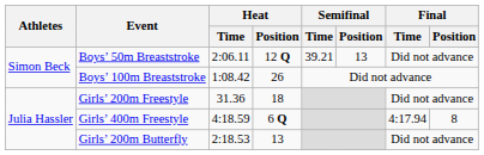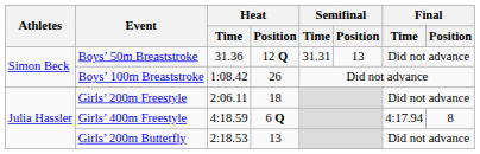 <table class="wikitable" border="1" style="font-size:90%">
 <tr>
 <th rowspan=2>Athletes</th>
 <th rowspan=2>Event</th>
 <th colspan=2>Heat</th>
 <th colspan=2>Semifinal</th>
 <th colspan=2>Final</th>
 </tr>
 <tr>
 <th>Time</th>
 <th>Position</th>
 <th>Time</th>
 <th>Position</th>
 <th>Time</th>
 <th>Position</th>
 </tr>
 <tr>
 <td rowspan=2><a href='#'>Simon Beck</a></td>
 <td><a href='#'>Boys’ 50m Breaststroke</a></td>
-<td align=center>2:06.11</td>
+<td align=center>31.36</td>
 <td align=center>12 <strong>Q</strong></td>
-<td align=center>39.21</td>
+<td align=center>31.31</td>
 <td align=center>13</td>
 <td colspan="2" align=center>Did not advance</td>
 </tr>
 <tr>
 <td><a href='#'>Boys’ 100m Breaststroke</a></td>
 <td align=center>1:08.42</td>
 <td align=center>26</td>
 <td colspan="4" align=center>Did not advance</td>
 </tr>
 <tr>
 <td rowspan=3><a href='#'>Julia Hassler</a></td>
 <td><a href='#'>Girls’ 200m Freestyle</a></td>
-<td align=center>31.36</td>
+<td align=center>2:06.11</td>
 <td align=center>18</td>
 <td colspan=2 bgcolor=#DCDCDC></td>
 <td colspan="2" align=center>Did not advance</td>
 </tr>
 <tr>
 <td><a href='#'>Girls’ 400m Freestyle</a></td>
 <td align=center>4:18.59</td>
 <td align=center>6 <strong>Q</strong></td>
 <td colspan=2 bgcolor=#DCDCDC></td>
 <td align=center>4:17.94</td>
 <td align=center>8</td>
 </tr>
 <tr>
 <td><a href='#'>Girls’ 200m Butterfly</a></td>
 <td align=center>2:18.53</td>
 <td align=center>13</td>
 <td colspan=2 bgcolor=#DCDCDC></td>
 <td colspan="2" align=center>Did not advance</td>
 </tr>
 </table>
